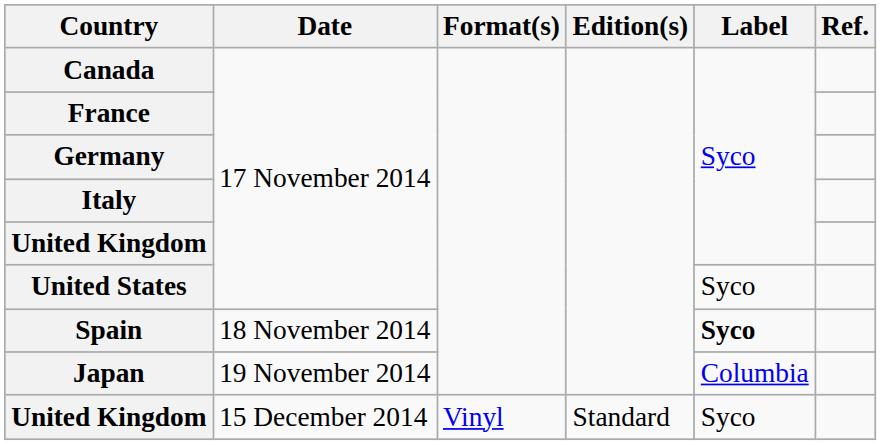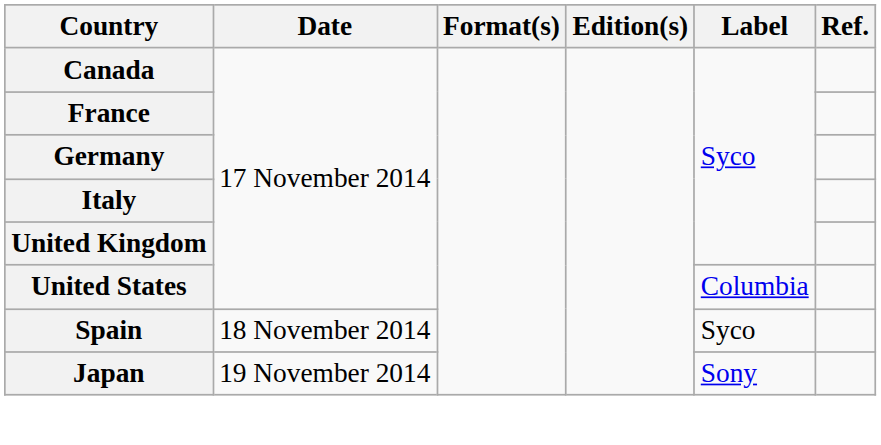 <table class="wikitable plainrowheaders">
 <tr>
 <th scope="col">Country</th>
 <th>Date</th>
 <th>Format(s)</th>
 <th>Edition(s)</th>
 <th>Label</th>
 <th>Ref.</th>
 </tr>
 <tr>
 <th scope="row">Canada</th>
 <td rowspan="6">17 November 2014</td>
 <td rowspan="8"></td>
 <td rowspan="8"></td>
 <td rowspan="5"><a href='#'>Syco</a></td>
 <td></td>
 </tr>
 <tr>
 <th scope="row">France</th>
 <td></td>
 </tr>
 <tr>
 <th scope="row">Germany</th>
 <td></td>
 </tr>
 <tr>
 <th scope="row">Italy</th>
 <td></td>
 </tr>
 <tr>
 <th scope="row">United Kingdom</th>
 <td></td>
 </tr>
 <tr>
 <th scope="row">United States</th>
-<td>Syco</td>
+<td><a href='#'>Columbia</a></td>
 <td></td>
 </tr>
 <tr>
 <th scope="row">Spain</th>
 <td>18 November 2014</td>
-<td><strong>Syco</strong></td>
+<td>Syco</td>
 <td></td>
 </tr>
 <tr>
 <th scope="row">Japan</th>
 <td>19 November 2014</td>
-<td><a href='#'>Columbia</a></td>
-<td></td>
-</tr>
-<tr>
-<th scope="row">United Kingdom</th>
-<td>15 December 2014</td>
-<td><a href='#'>Vinyl</a></td>
-<td>Standard</td>
-<td>Syco</td>
+<td><a href='#'>Sony</a></td>
 <td></td>
 </tr>
 </table>
